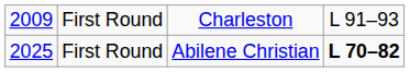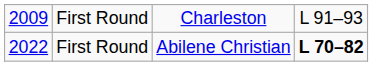 <table class="wikitable">
 <tr align="center">
 <td><a href='#'>2009</a></td>
 <td>First Round</td>
 <td><a href='#'>Charleston</a></td>
 <td>L 91–93</td>
 </tr>
 <tr align="center">
-<td><a href='#'>2025</a></td>
+<td><a href='#'>2022</a></td>
 <td>First Round</td>
 <td><a href='#'>Abilene Christian</a></td>
 <td><strong>L 70–82</strong></td>
 </tr>
 </table>
